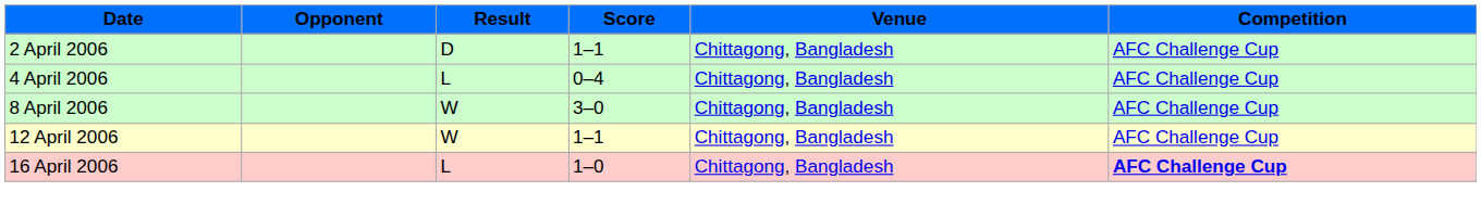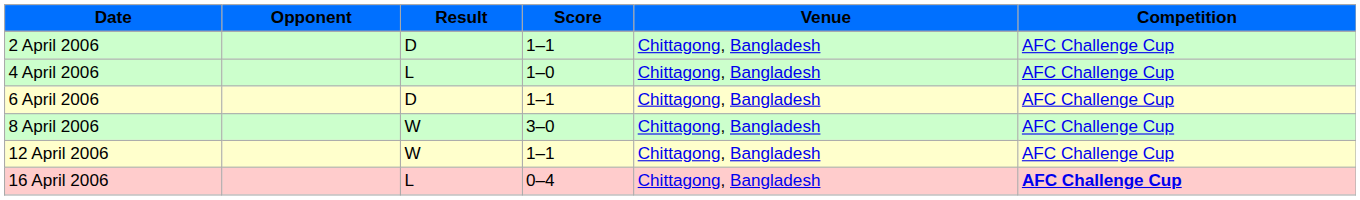 <table width=100% class="wikitable">
 <tr>
 <th style="background:#0070FF;"><span>Date</span></th>
 <th style="background:#0070FF;"><span>Opponent</span></th>
 <th style="background:#0070FF;"><span>Result</span></th>
 <th style="background:#0070FF;"><span>Score</span></th>
 <th style="background:#0070FF;"><span>Venue</span></th>
 <th style="background:#0070FF;"><span>Competition</span></th>
 </tr>
 <tr>
 </tr>
 <tr style="background:#CCFFCC;">
 <td>2 April 2006</td>
 <td></td>
 <td>D</td>
 <td>1–1</td>
 <td> <a href='#'>Chittagong</a>, <a href='#'>Bangladesh</a></td>
 <td><a href='#'>AFC Challenge Cup</a></td>
 </tr>
 <tr style="background:#CCFFCC;">
 <td>4 April 2006</td>
 <td></td>
 <td>L</td>
-<td>0–4</td>
+<td>1–0</td>
+<td> <a href='#'>Chittagong</a>, <a href='#'>Bangladesh</a></td>
+<td><a href='#'>AFC Challenge Cup</a></td>
+</tr>
+<tr style="background:#FFFFCC;">
+<td>6 April 2006</td>
+<td></td>
+<td>D</td>
+<td>1–1</td>
 <td> <a href='#'>Chittagong</a>, <a href='#'>Bangladesh</a></td>
 <td><a href='#'>AFC Challenge Cup</a></td>
 </tr>
 <tr style="background:#CCFFCC;">
 <td>8 April 2006</td>
 <td></td>
 <td>W</td>
 <td>3–0</td>
 <td> <a href='#'>Chittagong</a>, <a href='#'>Bangladesh</a></td>
 <td><a href='#'>AFC Challenge Cup</a></td>
 </tr>
 <tr style="background:#FFFFCC;">
 <td>12 April 2006</td>
 <td></td>
 <td>W</td>
 <td>1–1</td>
 <td> <a href='#'>Chittagong</a>, <a href='#'>Bangladesh</a></td>
 <td><a href='#'>AFC Challenge Cup</a></td>
 </tr>
 <tr style="background:#FCC;">
 <td>16 April 2006</td>
 <td></td>
 <td>L</td>
-<td>1–0</td>
+<td>0–4</td>
 <td> <a href='#'>Chittagong</a>, <a href='#'>Bangladesh</a></td>
 <td><strong><a href='#'>AFC Challenge Cup</a></strong></td>
 </tr>
 </table>
